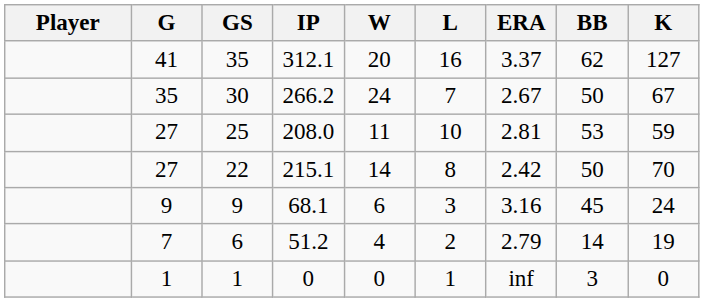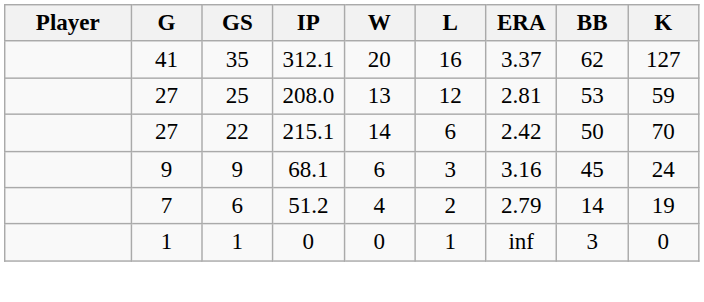 <table class="wikitable">
 <tr>
 <th bgcolor="#DDDDFF" width="16%">Player</th>
 <th bgcolor="#DDDDFF" width="9%">G</th>
 <th bgcolor="#DDDDFF" width="9%">GS</th>
 <th bgcolor="#DDDDFF" width="9%">IP</th>
 <th bgcolor="#DDDDFF" width="9%">W</th>
 <th bgcolor="#DDDDFF" width="9%">L</th>
 <th bgcolor="#DDDDFF" width="9%">ERA</th>
 <th bgcolor="#DDDDFF" width="9%">BB</th>
 <th bgcolor="#DDDDFF" width="9%">K</th>
 </tr>
 <tr align="center">
 <td></td>
 <td>41</td>
 <td>35</td>
 <td>312.1</td>
 <td>20</td>
 <td>16</td>
 <td>3.37</td>
 <td>62</td>
 <td>127</td>
 </tr>
 <tr align="center">
 <td></td>
-<td>35</td>
-<td>30</td>
-<td>266.2</td>
-<td>24</td>
-<td>7</td>
-<td>2.67</td>
-<td>50</td>
-<td>67</td>
-</tr>
-<tr align="center">
-<td></td>
 <td>27</td>
 <td>25</td>
 <td>208.0</td>
-<td>11</td>
-<td>10</td>
+<td>13</td>
+<td>12</td>
 <td>2.81</td>
 <td>53</td>
 <td>59</td>
 </tr>
 <tr align="center">
 <td></td>
 <td>27</td>
 <td>22</td>
 <td>215.1</td>
 <td>14</td>
-<td>8</td>
+<td>6</td>
 <td>2.42</td>
 <td>50</td>
 <td>70</td>
 </tr>
 <tr align="center">
 <td></td>
 <td>9</td>
 <td>9</td>
 <td>68.1</td>
 <td>6</td>
 <td>3</td>
 <td>3.16</td>
 <td>45</td>
 <td>24</td>
 </tr>
 <tr align="center">
 <td></td>
 <td>7</td>
 <td>6</td>
 <td>51.2</td>
 <td>4</td>
 <td>2</td>
 <td>2.79</td>
 <td>14</td>
 <td>19</td>
 </tr>
 <tr align="center">
 <td></td>
 <td>1</td>
 <td>1</td>
 <td>0</td>
 <td>0</td>
 <td>1</td>
 <td>inf</td>
 <td>3</td>
 <td>0</td>
 </tr>
 </table>
